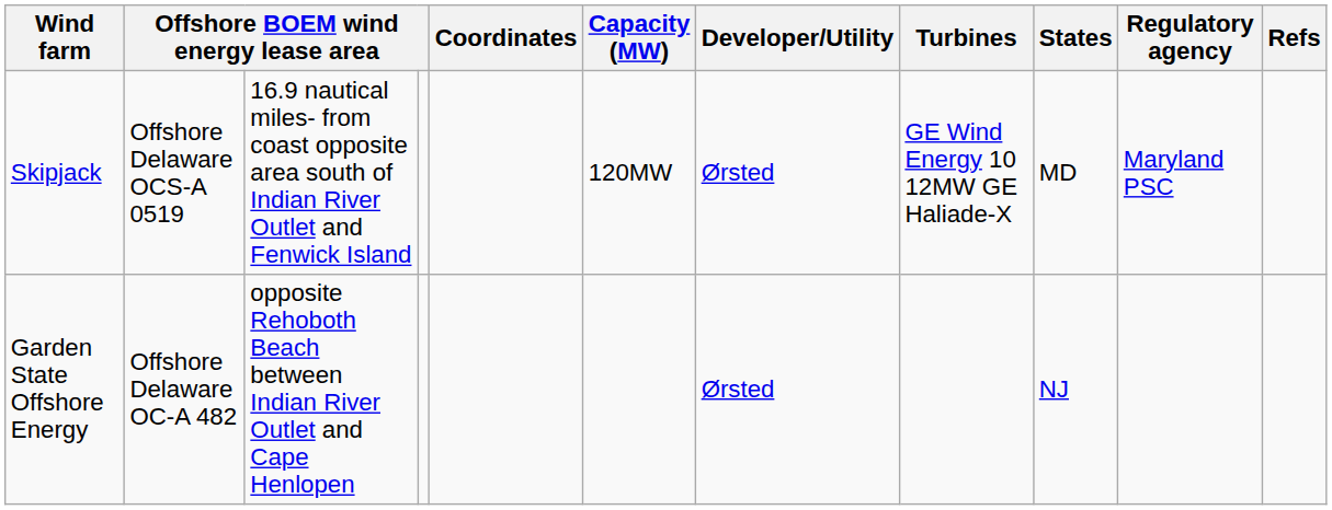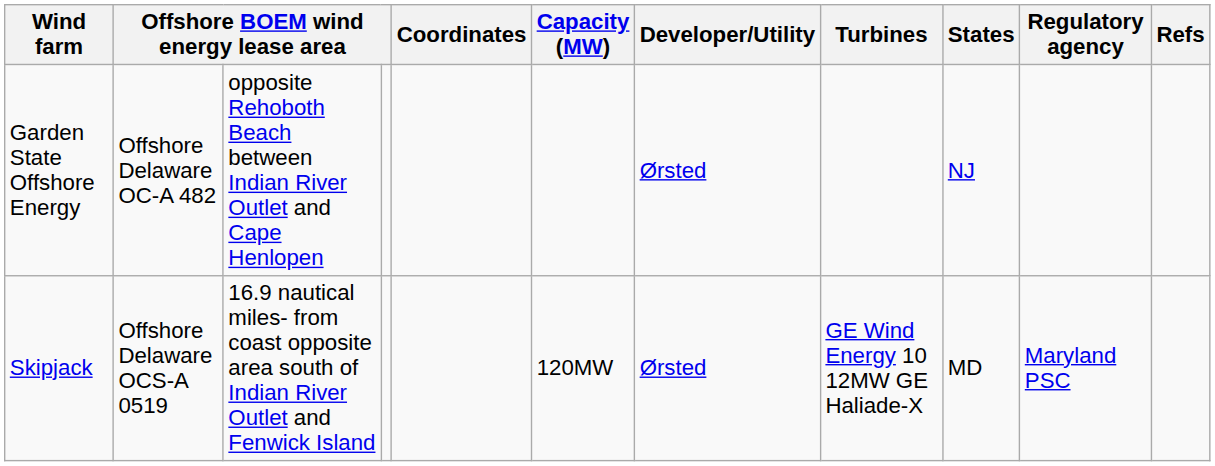 <table class="wikitable sortable">
 <tr>
 <th>Wind farm</th>
 <th colspan="3">Offshore <a href='#'>BOEM</a> wind energy lease area</th>
 <th class="unsortable">Coordinates</th>
 <th data-sort-type="number"><a href='#'>Capacity</a><br>(<a href='#'>MW</a>)</th>
 <th>Developer/Utility</th>
 <th>Turbines</th>
 <th>States</th>
 <th>Regulatory agency</th>
 <th>Refs</th>
+</tr>
+<tr>
+<td>Garden State Offshore Energy</td>
+<td>Offshore Delaware<br>OC-A 482 </td>
+<td>opposite <a href='#'>Rehoboth Beach</a> between <a href='#'>Indian River Outlet</a> and <a href='#'>Cape Henlopen</a></td>
+<td></td>
+<td></td>
+<td></td>
+<td><a href='#'>Ørsted</a></td>
+<td></td>
+<td><a href='#'>NJ</a></td>
+<td></td>
+<td></td>
 </tr>
 <tr>
 <td><a href='#'>Skipjack</a></td>
 <td>Offshore Delaware<br>OCS-A 0519</td>
 <td>16.9 nautical miles- from coast opposite area south of <a href='#'>Indian River Outlet</a> and <a href='#'>Fenwick Island</a></td>
 <td></td>
 <td></td>
 <td>120MW</td>
 <td><a href='#'>Ørsted</a></td>
 <td><a href='#'>GE Wind Energy</a> 10 12MW GE Haliade-X</td>
 <td>MD</td>
 <td><a href='#'>Maryland PSC</a></td>
 <td></td>
 </tr>
-<tr>
-<td>Garden State Offshore Energy</td>
-<td>Offshore Delaware<br>OC-A 482 </td>
-<td>opposite <a href='#'>Rehoboth Beach</a> between <a href='#'>Indian River Outlet</a> and <a href='#'>Cape Henlopen</a></td>
-<td></td>
-<td></td>
-<td></td>
-<td><a href='#'>Ørsted</a></td>
-<td></td>
-<td><a href='#'>NJ</a></td>
-<td></td>
-<td></td>
-</tr>
 </table>
